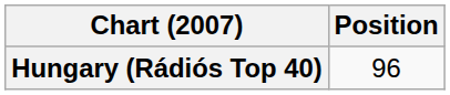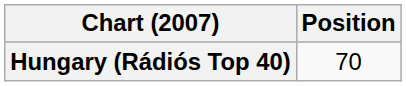 <table class="wikitable plainrowheaders" style="text-align:center">
 <tr>
 <th scope="col">Chart (2007)</th>
 <th scope="col">Position</th>
 </tr>
 <tr>
 <th scope="row">Hungary (Rádiós Top 40)</th>
-<td>96</td>
+<td>70</td>
 </tr>
 </table>
